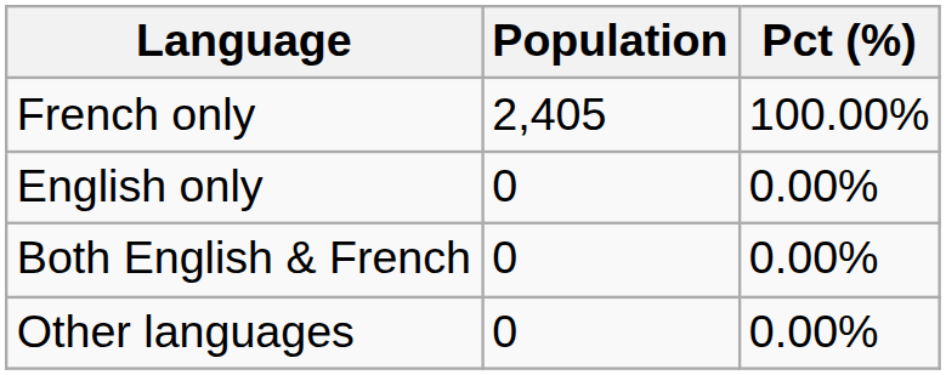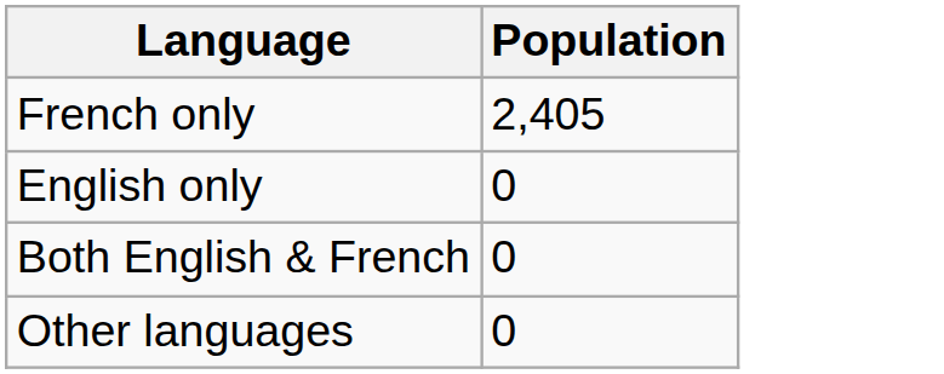 <table class="wikitable">
 <tr>
 <th>Language</th>
 <th>Population</th>
-<th>Pct (%)</th>
 </tr>
 <tr>
 <td>French only</td>
 <td>2,405</td>
-<td>100.00%</td>
 </tr>
 <tr>
 <td>English only</td>
 <td>0</td>
-<td>0.00%</td>
 </tr>
 <tr>
 <td>Both English & French</td>
 <td>0</td>
-<td>0.00%</td>
 </tr>
 <tr>
 <td>Other languages</td>
 <td>0</td>
-<td>0.00%</td>
 </tr>
 </table>
